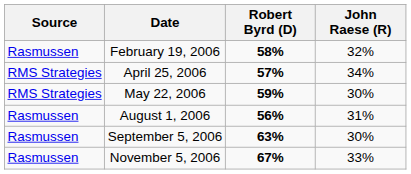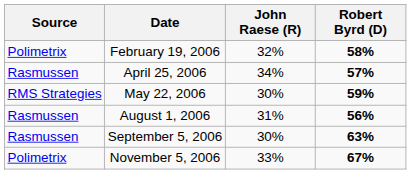 <table class="wikitable" style="text-align:center">
 <tr bgcolor=lightgrey>
 <th>Source</th>
 <th>Date</th>
+<th style="width:100px;">John<br>Raese (R)</th>
 <th style="width:100px;">Robert<br>Byrd (D)</th>
-<th style="width:100px;">John<br>Raese (R)</th>
+</tr>
+<tr>
+<td align=left><a href='#'>Polimetrix</a></td>
+<td>February 19, 2006</td>
+<td>32%</td>
+<td><strong>58%</strong></td>
 </tr>
 <tr>
 <td align=left><a href='#'>Rasmussen</a></td>
-<td>February 19, 2006</td>
-<td><strong>58%</strong></td>
-<td>32%</td>
-</tr>
-<tr>
-<td align=left><a href='#'>RMS Strategies</a></td>
 <td>April 25, 2006</td>
+<td>34%</td>
 <td><strong>57%</strong></td>
-<td>34%</td>
 </tr>
 <tr>
 <td align=left><a href='#'>RMS Strategies</a></td>
 <td>May 22, 2006</td>
+<td>30%</td>
 <td><strong>59%</strong></td>
-<td>30%</td>
 </tr>
 <tr>
 <td align=left><a href='#'>Rasmussen</a></td>
 <td>August 1, 2006</td>
+<td>31%</td>
 <td><strong>56%</strong></td>
-<td>31%</td>
 </tr>
 <tr>
 <td align=left><a href='#'>Rasmussen</a></td>
 <td>September 5, 2006</td>
+<td>30%</td>
 <td><strong>63%</strong></td>
-<td>30%</td>
 </tr>
 <tr>
-<td align=left><a href='#'>Rasmussen</a></td>
+<td align=left><a href='#'>Polimetrix</a></td>
 <td>November 5, 2006</td>
+<td>33%</td>
 <td><strong>67%</strong></td>
-<td>33%</td>
 </tr>
 </table>
